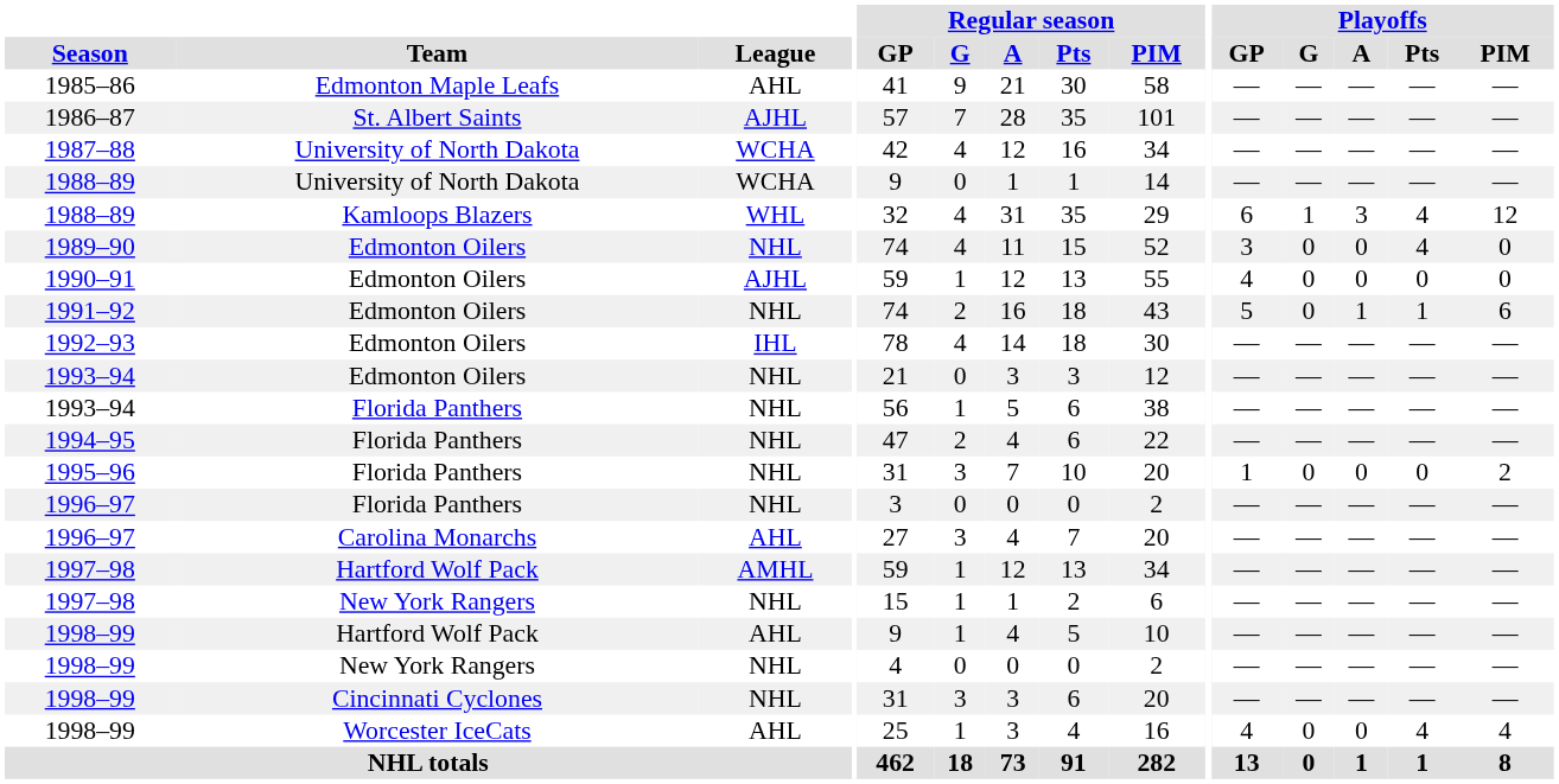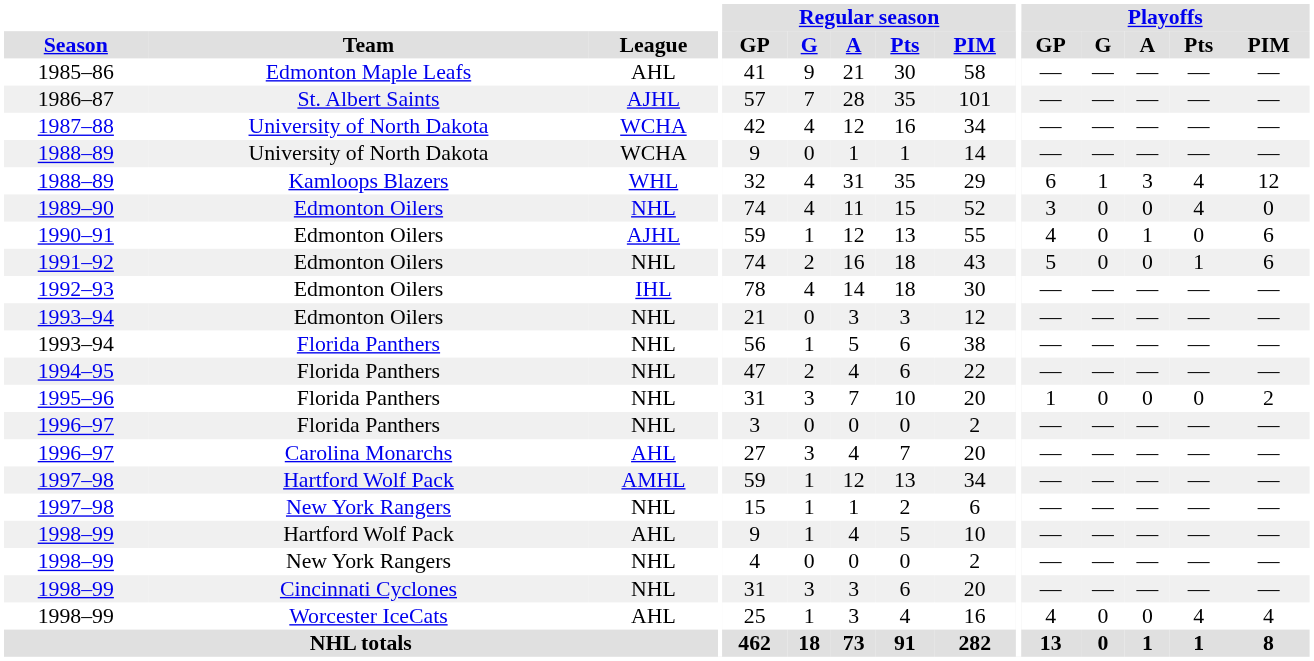 <table border="0" cellpadding="1" cellspacing="0" style="text-align:center; width:60em">
 <tr bgcolor="#e0e0e0">
 <th colspan="3" bgcolor="#ffffff"></th>
 <th rowspan="99" bgcolor="#ffffff"></th>
 <th colspan="5"><a href='#'>Regular season</a></th>
 <th rowspan="99" bgcolor="#ffffff"></th>
 <th colspan="5"><a href='#'>Playoffs</a></th>
 </tr>
 <tr bgcolor="#e0e0e0">
 <th><a href='#'>Season</a></th>
 <th>Team</th>
 <th>League</th>
 <th>GP</th>
 <th><a href='#'>G</a></th>
 <th><a href='#'>A</a></th>
 <th><a href='#'>Pts</a></th>
 <th><a href='#'>PIM</a></th>
 <th>GP</th>
 <th>G</th>
 <th>A</th>
 <th>Pts</th>
 <th>PIM</th>
 </tr>
 <tr>
 <td>1985–86</td>
 <td><a href='#'>Edmonton Maple Leafs</a></td>
 <td>AHL</td>
 <td>41</td>
 <td>9</td>
 <td>21</td>
 <td>30</td>
 <td>58</td>
 <td>—</td>
 <td>—</td>
 <td>—</td>
 <td>—</td>
 <td>—</td>
 </tr>
 <tr bgcolor="#f0f0f0">
 <td>1986–87</td>
 <td><a href='#'>St. Albert Saints</a></td>
 <td><a href='#'>AJHL</a></td>
 <td>57</td>
 <td>7</td>
 <td>28</td>
 <td>35</td>
 <td>101</td>
 <td>—</td>
 <td>—</td>
 <td>—</td>
 <td>—</td>
 <td>—</td>
 </tr>
 <tr>
 <td><a href='#'>1987–88</a></td>
 <td><a href='#'>University of North Dakota</a></td>
 <td><a href='#'>WCHA</a></td>
 <td>42</td>
 <td>4</td>
 <td>12</td>
 <td>16</td>
 <td>34</td>
 <td>—</td>
 <td>—</td>
 <td>—</td>
 <td>—</td>
 <td>—</td>
 </tr>
 <tr bgcolor="#f0f0f0">
 <td><a href='#'>1988–89</a></td>
 <td>University of North Dakota</td>
 <td>WCHA</td>
 <td>9</td>
 <td>0</td>
 <td>1</td>
 <td>1</td>
 <td>14</td>
 <td>—</td>
 <td>—</td>
 <td>—</td>
 <td>—</td>
 <td>—</td>
 </tr>
 <tr>
 <td><a href='#'>1988–89</a></td>
 <td><a href='#'>Kamloops Blazers</a></td>
 <td><a href='#'>WHL</a></td>
 <td>32</td>
 <td>4</td>
 <td>31</td>
 <td>35</td>
 <td>29</td>
 <td>6</td>
 <td>1</td>
 <td>3</td>
 <td>4</td>
 <td>12</td>
 </tr>
 <tr bgcolor="#f0f0f0">
 <td><a href='#'>1989–90</a></td>
 <td><a href='#'>Edmonton Oilers</a></td>
 <td><a href='#'>NHL</a></td>
 <td>74</td>
 <td>4</td>
 <td>11</td>
 <td>15</td>
 <td>52</td>
 <td>3</td>
 <td>0</td>
 <td>0</td>
 <td>4</td>
 <td>0</td>
 </tr>
 <tr>
 <td><a href='#'>1990–91</a></td>
 <td>Edmonton Oilers</td>
 <td><a href='#'>AJHL</a></td>
 <td>59</td>
 <td>1</td>
 <td>12</td>
 <td>13</td>
 <td>55</td>
 <td>4</td>
 <td>0</td>
+<td>1</td>
 <td>0</td>
-<td>0</td>
-<td>0</td>
+<td>6</td>
 </tr>
 <tr bgcolor="#f0f0f0">
 <td><a href='#'>1991–92</a></td>
 <td>Edmonton Oilers</td>
 <td>NHL</td>
 <td>74</td>
 <td>2</td>
 <td>16</td>
 <td>18</td>
 <td>43</td>
 <td>5</td>
 <td>0</td>
-<td>1</td>
+<td>0</td>
 <td>1</td>
 <td>6</td>
 </tr>
 <tr>
 <td><a href='#'>1992–93</a></td>
 <td>Edmonton Oilers</td>
 <td><a href='#'>IHL</a></td>
 <td>78</td>
 <td>4</td>
 <td>14</td>
 <td>18</td>
 <td>30</td>
 <td>—</td>
 <td>—</td>
 <td>—</td>
 <td>—</td>
 <td>—</td>
 </tr>
 <tr bgcolor="#f0f0f0">
 <td><a href='#'>1993–94</a></td>
 <td>Edmonton Oilers</td>
 <td>NHL</td>
 <td>21</td>
 <td>0</td>
 <td>3</td>
 <td>3</td>
 <td>12</td>
 <td>—</td>
 <td>—</td>
 <td>—</td>
 <td>—</td>
 <td>—</td>
 </tr>
 <tr>
 <td>1993–94</td>
 <td><a href='#'>Florida Panthers</a></td>
 <td>NHL</td>
 <td>56</td>
 <td>1</td>
 <td>5</td>
 <td>6</td>
 <td>38</td>
 <td>—</td>
 <td>—</td>
 <td>—</td>
 <td>—</td>
 <td>—</td>
 </tr>
 <tr bgcolor="#f0f0f0">
 <td><a href='#'>1994–95</a></td>
 <td>Florida Panthers</td>
 <td>NHL</td>
 <td>47</td>
 <td>2</td>
 <td>4</td>
 <td>6</td>
 <td>22</td>
 <td>—</td>
 <td>—</td>
 <td>—</td>
 <td>—</td>
 <td>—</td>
 </tr>
 <tr>
 <td><a href='#'>1995–96</a></td>
 <td>Florida Panthers</td>
 <td>NHL</td>
 <td>31</td>
 <td>3</td>
 <td>7</td>
 <td>10</td>
 <td>20</td>
 <td>1</td>
 <td>0</td>
 <td>0</td>
 <td>0</td>
 <td>2</td>
 </tr>
 <tr bgcolor="#f0f0f0">
 <td><a href='#'>1996–97</a></td>
 <td>Florida Panthers</td>
 <td>NHL</td>
 <td>3</td>
 <td>0</td>
 <td>0</td>
 <td>0</td>
 <td>2</td>
 <td>—</td>
 <td>—</td>
 <td>—</td>
 <td>—</td>
 <td>—</td>
 </tr>
 <tr>
 <td><a href='#'>1996–97</a></td>
 <td><a href='#'>Carolina Monarchs</a></td>
 <td><a href='#'>AHL</a></td>
 <td>27</td>
 <td>3</td>
 <td>4</td>
 <td>7</td>
 <td>20</td>
 <td>—</td>
 <td>—</td>
 <td>—</td>
 <td>—</td>
 <td>—</td>
 </tr>
 <tr bgcolor="#f0f0f0">
 <td><a href='#'>1997–98</a></td>
 <td><a href='#'>Hartford Wolf Pack</a></td>
 <td><a href='#'>AMHL</a></td>
 <td>59</td>
 <td>1</td>
 <td>12</td>
 <td>13</td>
 <td>34</td>
 <td>—</td>
 <td>—</td>
 <td>—</td>
 <td>—</td>
 <td>—</td>
 </tr>
 <tr>
 <td><a href='#'>1997–98</a></td>
 <td><a href='#'>New York Rangers</a></td>
 <td>NHL</td>
 <td>15</td>
 <td>1</td>
 <td>1</td>
 <td>2</td>
 <td>6</td>
 <td>—</td>
 <td>—</td>
 <td>—</td>
 <td>—</td>
 <td>—</td>
 </tr>
 <tr bgcolor="#f0f0f0">
 <td><a href='#'>1998–99</a></td>
 <td>Hartford Wolf Pack</td>
 <td>AHL</td>
 <td>9</td>
 <td>1</td>
 <td>4</td>
 <td>5</td>
 <td>10</td>
 <td>—</td>
 <td>—</td>
 <td>—</td>
 <td>—</td>
 <td>—</td>
 </tr>
 <tr>
 <td><a href='#'>1998–99</a></td>
 <td>New York Rangers</td>
 <td>NHL</td>
 <td>4</td>
 <td>0</td>
 <td>0</td>
 <td>0</td>
 <td>2</td>
 <td>—</td>
 <td>—</td>
 <td>—</td>
 <td>—</td>
 <td>—</td>
 </tr>
 <tr bgcolor="#f0f0f0">
 <td><a href='#'>1998–99</a></td>
 <td><a href='#'>Cincinnati Cyclones</a></td>
 <td>NHL</td>
 <td>31</td>
 <td>3</td>
 <td>3</td>
 <td>6</td>
 <td>20</td>
 <td>—</td>
 <td>—</td>
 <td>—</td>
 <td>—</td>
 <td>—</td>
 </tr>
 <tr>
 <td>1998–99</td>
 <td><a href='#'>Worcester IceCats</a></td>
 <td>AHL</td>
 <td>25</td>
 <td>1</td>
 <td>3</td>
 <td>4</td>
 <td>16</td>
 <td>4</td>
 <td>0</td>
 <td>0</td>
 <td>4</td>
 <td>4</td>
 </tr>
 <tr bgcolor="#e0e0e0">
 <th colspan="3">NHL totals</th>
 <th>462</th>
 <th>18</th>
 <th>73</th>
 <th>91</th>
 <th>282</th>
 <th>13</th>
 <th>0</th>
 <th>1</th>
 <th>1</th>
 <th>8</th>
 </tr>
 </table>
